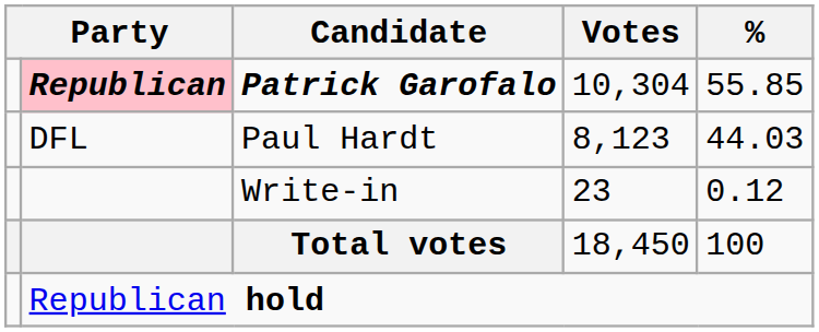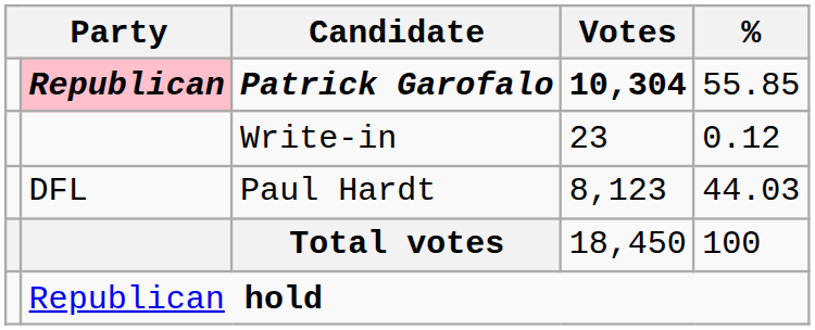 <table class="wikitable">
 <tr>
 <th colspan="2">Party</th>
 <th>Candidate</th>
 <th>Votes</th>
 <th>%</th>
 </tr>
 <tr>
 <td></td>
 <td style="background: pink;"><strong><em>Republican</em></strong></td>
 <td><strong><em>Patrick Garofalo</em></strong></td>
-<td>10,304</td>
+<td><strong>10,304</strong></td>
 <td>55.85</td>
+</tr>
+<tr>
+<td></td>
+<td></td>
+<td>Write-in</td>
+<td>23</td>
+<td>0.12</td>
 </tr>
 <tr>
 <td></td>
 <td>DFL</td>
 <td>Paul Hardt</td>
 <td>8,123</td>
 <td>44.03</td>
-</tr>
-<tr>
-<td></td>
-<td></td>
-<td>Write-in</td>
-<td>23</td>
-<td>0.12</td>
 </tr>
 <tr>
 <th></th>
 <th></th>
 <th>Total votes</th>
 <td>18,450</td>
 <td>100</td>
 </tr>
 <tr>
 <td></td>
 <td colspan="4"><a href='#'>Republican</a> <strong>hold</strong></td>
 </tr>
 </table>
